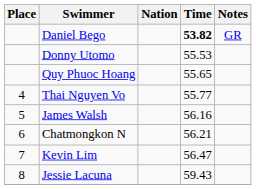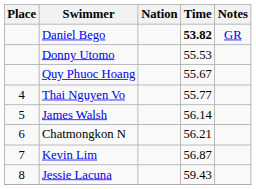 <table class="wikitable sortable" style="text-align:center">
 <tr>
 <th>Place</th>
 <th>Swimmer</th>
 <th>Nation</th>
 <th>Time</th>
 <th>Notes</th>
 </tr>
 <tr>
 <td></td>
 <td align=left><a href='#'>Daniel Bego</a></td>
 <td align=left></td>
 <td><strong>53.82</strong></td>
 <td><a href='#'>GR</a></td>
 </tr>
 <tr>
 <td></td>
 <td align=left><a href='#'>Donny Utomo</a></td>
 <td align=left></td>
 <td>55.53</td>
 <td></td>
 </tr>
 <tr>
 <td></td>
 <td align=left><a href='#'>Quy Phuoc Hoang</a></td>
 <td align=left></td>
-<td>55.65</td>
+<td>55.67</td>
 <td></td>
 </tr>
 <tr>
 <td>4</td>
 <td align=left><a href='#'>Thai Nguyen Vo</a></td>
 <td align=left></td>
 <td>55.77</td>
 <td></td>
 </tr>
 <tr>
 <td>5</td>
 <td align=left><a href='#'>James Walsh</a></td>
 <td align=left></td>
-<td>56.16</td>
+<td>56.14</td>
 <td></td>
 </tr>
 <tr>
 <td>6</td>
 <td align=left>Chatmongkon N</td>
 <td align=left></td>
 <td>56.21</td>
 <td></td>
 </tr>
 <tr>
 <td>7</td>
 <td align=left><a href='#'>Kevin Lim</a></td>
 <td align=left></td>
-<td>56.47</td>
+<td>56.87</td>
 <td></td>
 </tr>
 <tr>
 <td>8</td>
 <td align=left><a href='#'>Jessie Lacuna</a></td>
 <td align=left></td>
 <td>59.43</td>
 <td></td>
 </tr>
 <tr>
 </tr>
 </table>
